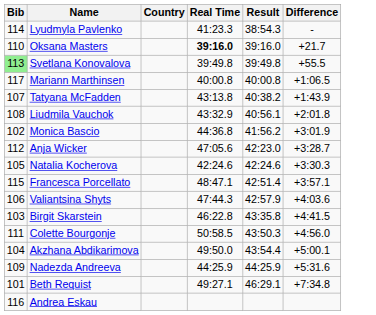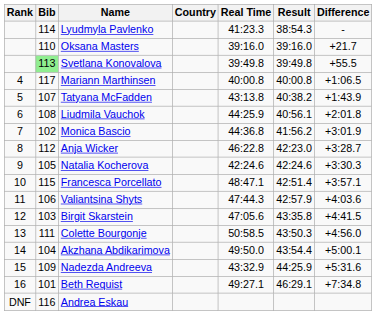 <table class="wikitable sortable" style="text-align:center">
 <tr>
+<th>Rank</th>
 <th>Bib</th>
 <th>Name</th>
 <th>Country</th>
 <th>Real Time</th>
 <th>Result</th>
 <th>Difference</th>
 </tr>
 <tr>
+<td></td>
 <td>114</td>
 <td align=left><a href='#'>Lyudmyla Pavlenko</a></td>
 <td align=left></td>
 <td>41:23.3</td>
 <td>38:54.3</td>
 <td>-</td>
 </tr>
 <tr>
+<td></td>
 <td>110</td>
 <td align=left><a href='#'>Oksana Masters</a></td>
 <td align=left></td>
-<td><strong>39:16.0</strong></td>
+<td>39:16.0</td>
 <td>39:16.0</td>
 <td>+21.7</td>
 </tr>
 <tr>
+<td></td>
 <td style="background: lightgreen;">113</td>
 <td align=left><a href='#'>Svetlana Konovalova</a></td>
 <td align=left></td>
 <td>39:49.8</td>
 <td>39:49.8</td>
 <td>+55.5</td>
 </tr>
 <tr>
+<td>4</td>
 <td>117</td>
 <td align=left><a href='#'>Mariann Marthinsen</a></td>
 <td align=left></td>
 <td>40:00.8</td>
 <td>40:00.8</td>
 <td>+1:06.5</td>
 </tr>
 <tr>
+<td>5</td>
 <td>107</td>
 <td align=left><a href='#'>Tatyana McFadden</a></td>
 <td align=left></td>
 <td>43:13.8</td>
 <td>40:38.2</td>
 <td>+1:43.9</td>
 </tr>
 <tr>
+<td>6</td>
 <td>108</td>
 <td align=left><a href='#'>Liudmila Vauchok</a></td>
 <td align=left></td>
-<td>43:32.9</td>
+<td>44:25.9</td>
 <td>40:56.1</td>
 <td>+2:01.8</td>
 </tr>
 <tr>
+<td>7</td>
 <td>102</td>
 <td align=left><a href='#'>Monica Bascio</a></td>
 <td align=left></td>
 <td>44:36.8</td>
 <td>41:56.2</td>
 <td>+3:01.9</td>
 </tr>
 <tr>
+<td>8</td>
 <td>112</td>
 <td align=left><a href='#'>Anja Wicker</a></td>
 <td align=left></td>
-<td>47:05.6</td>
+<td>46:22.8</td>
 <td>42:23.0</td>
 <td>+3:28.7</td>
 </tr>
 <tr>
+<td>9</td>
 <td>105</td>
 <td align=left><a href='#'>Natalia Kocherova</a></td>
 <td align=left></td>
 <td>42:24.6</td>
 <td>42:24.6</td>
 <td>+3:30.3</td>
 </tr>
 <tr>
+<td>10</td>
 <td>115</td>
 <td align=left><a href='#'>Francesca Porcellato</a></td>
 <td align=left></td>
 <td>48:47.1</td>
 <td>42:51.4</td>
 <td>+3:57.1</td>
 </tr>
 <tr>
+<td>11</td>
 <td>106</td>
 <td align=left><a href='#'>Valiantsina Shyts</a></td>
 <td align=left></td>
 <td>47:44.3</td>
 <td>42:57.9</td>
 <td>+4:03.6</td>
 </tr>
 <tr>
+<td>12</td>
 <td>103</td>
 <td align=left><a href='#'>Birgit Skarstein</a></td>
 <td align=left></td>
-<td>46:22.8</td>
+<td>47:05.6</td>
 <td>43:35.8</td>
 <td>+4:41.5</td>
 </tr>
 <tr>
+<td>13</td>
 <td>111</td>
 <td align=left><a href='#'>Colette Bourgonje</a></td>
 <td align=left></td>
 <td>50:58.5</td>
 <td>43:50.3</td>
 <td>+4:56.0</td>
 </tr>
 <tr>
+<td>14</td>
 <td>104</td>
 <td align=left><a href='#'>Akzhana Abdikarimova</a></td>
 <td align=left></td>
 <td>49:50.0</td>
 <td>43:54.4</td>
 <td>+5:00.1</td>
 </tr>
 <tr>
+<td>15</td>
 <td>109</td>
 <td align=left><a href='#'>Nadezda Andreeva</a></td>
 <td align=left></td>
-<td>44:25.9</td>
+<td>43:32.9</td>
 <td>44:25.9</td>
 <td>+5:31.6</td>
 </tr>
 <tr>
+<td>16</td>
 <td>101</td>
 <td align=left><a href='#'>Beth Requist</a></td>
 <td align=left></td>
 <td>49:27.1</td>
 <td>46:29.1</td>
 <td>+7:34.8</td>
 </tr>
 <tr>
+<td>DNF</td>
 <td>116</td>
 <td align=left><a href='#'>Andrea Eskau</a></td>
 <td align=left></td>
 <td></td>
 <td></td>
 <td></td>
 </tr>
 </table>
